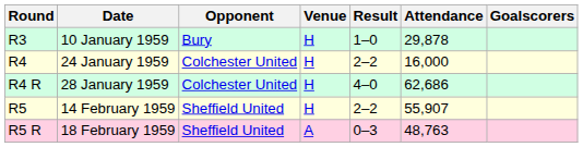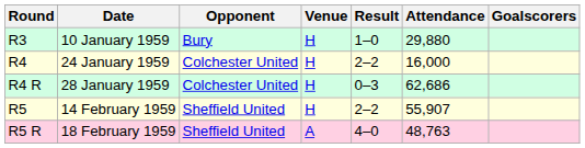 <table class="wikitable">
 <tr>
 <th>Round</th>
 <th>Date</th>
 <th>Opponent</th>
 <th>Venue</th>
 <th>Result</th>
 <th>Attendance</th>
 <th>Goalscorers</th>
 </tr>
 <tr style="background:#d0ffe3;">
 <td>R3</td>
 <td>10 January 1959</td>
 <td><a href='#'>Bury</a></td>
 <td><a href='#'>H</a></td>
 <td>1–0</td>
-<td>29,878</td>
+<td>29,880</td>
 <td></td>
 </tr>
 <tr style="background:#ffffdd;">
 <td>R4</td>
 <td>24 January 1959</td>
 <td><a href='#'>Colchester United</a></td>
 <td><a href='#'>H</a></td>
 <td>2–2</td>
 <td>16,000</td>
 <td></td>
 </tr>
 <tr style="background:#d0ffe3;">
 <td>R4 R</td>
 <td>28 January 1959</td>
 <td><a href='#'>Colchester United</a></td>
 <td><a href='#'>H</a></td>
-<td>4–0</td>
+<td>0–3</td>
 <td>62,686</td>
 <td></td>
 </tr>
 <tr style="background:#ffffdd;">
 <td>R5</td>
 <td>14 February 1959</td>
 <td><a href='#'>Sheffield United</a></td>
 <td><a href='#'>H</a></td>
 <td>2–2</td>
 <td>55,907</td>
 <td></td>
 </tr>
 <tr style="background:#ffd0e3;">
 <td>R5 R</td>
 <td>18 February 1959</td>
 <td><a href='#'>Sheffield United</a></td>
 <td><a href='#'>A</a></td>
-<td>0–3</td>
+<td>4–0</td>
 <td>48,763</td>
 <td></td>
 </tr>
 </table>
